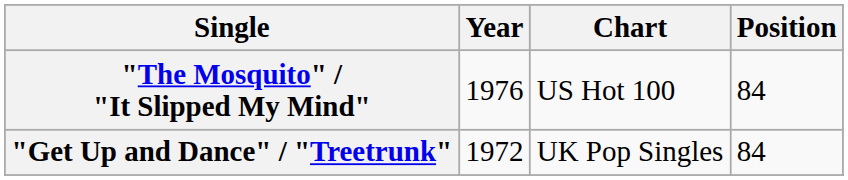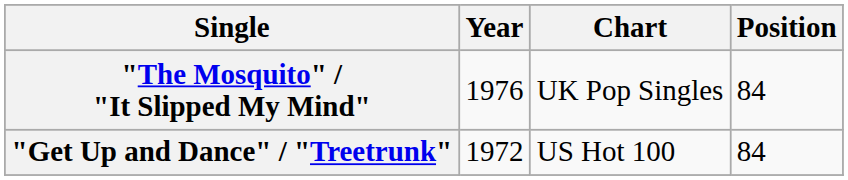 <table class="wikitable plainrowheaders">
 <tr>
 <th scope="col">Single</th>
 <th scope="col">Year</th>
 <th scope="col">Chart</th>
 <th scope="col">Position</th>
 </tr>
 <tr>
 <th scope="row">"<a href='#'>The Mosquito</a>" /<br> "It Slipped My Mind"</th>
 <td>1976</td>
-<td>US Hot 100</td>
+<td>UK Pop Singles</td>
 <td>84</td>
 </tr>
 <tr>
 <th scope="row">"Get Up and Dance" / "<a href='#'>Treetrunk</a>"</th>
 <td>1972</td>
-<td>UK Pop Singles</td>
+<td>US Hot 100</td>
 <td>84</td>
 </tr>
 </table>
